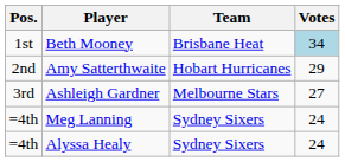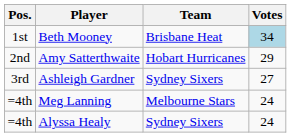 <table class="wikitable">
 <tr>
 <th>Pos.</th>
 <th>Player</th>
 <th>Team</th>
 <th>Votes</th>
 </tr>
 <tr>
 <td align=center>1st</td>
 <td align=left><a href='#'>Beth Mooney</a></td>
 <td align=left><a href='#'>Brisbane Heat</a></td>
 <td align=center style="background: lightblue;">34</td>
 </tr>
 <tr>
 <td align=center>2nd</td>
 <td align=left><a href='#'>Amy Satterthwaite</a></td>
 <td align=left><a href='#'>Hobart Hurricanes</a></td>
 <td align=center>29</td>
 </tr>
 <tr>
 <td align=center>3rd</td>
 <td align=left><a href='#'>Ashleigh Gardner</a></td>
-<td align=left><a href='#'>Melbourne Stars</a></td>
+<td align=left><a href='#'>Sydney Sixers</a></td>
 <td align=center>27</td>
 </tr>
 <tr>
 <td align=center>=4th</td>
 <td align=left><a href='#'>Meg Lanning</a></td>
-<td align=left><a href='#'>Sydney Sixers</a></td>
+<td align=left><a href='#'>Melbourne Stars</a></td>
 <td align=center>24</td>
 </tr>
 <tr>
 <td align=center>=4th</td>
 <td align=left><a href='#'>Alyssa Healy</a></td>
 <td align=left><a href='#'>Sydney Sixers</a></td>
 <td align=center>24</td>
 </tr>
 </table>
